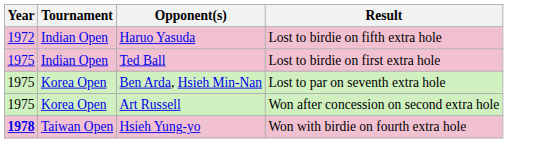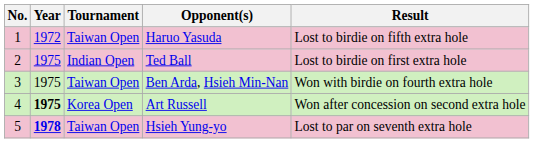 <table class="wikitable" style="font-size:95%;">
 <tr>
+<th>No.</th>
 <th>Year</th>
 <th>Tournament</th>
 <th>Opponent(s)</th>
 <th>Result</th>
 </tr>
 <tr style="background:#F2C1D1;">
+<td align=center>1</td>
 <td><a href='#'>1972</a></td>
-<td><a href='#'>Indian Open</a></td>
+<td><a href='#'>Taiwan Open</a></td>
 <td> <a href='#'>Haruo Yasuda</a></td>
 <td>Lost to birdie on fifth extra hole</td>
 </tr>
 <tr style="background:#F2C1D1;">
+<td align=center>2</td>
 <td><a href='#'>1975</a></td>
 <td><a href='#'>Indian Open</a></td>
 <td> <a href='#'>Ted Ball</a></td>
 <td>Lost to birdie on first extra hole</td>
 </tr>
 <tr style="background:#D0F0C0;">
+<td align=center>3</td>
 <td>1975</td>
-<td><a href='#'>Korea Open</a></td>
+<td><a href='#'>Taiwan Open</a></td>
 <td> <a href='#'>Ben Arda</a>,  <a href='#'>Hsieh Min-Nan</a></td>
-<td>Lost to par on seventh extra hole</td>
+<td>Won with birdie on fourth extra hole</td>
 </tr>
 <tr style="background:#D0F0C0;">
-<td>1975</td>
+<td align=center>4</td>
+<td><strong>1975</strong></td>
 <td><a href='#'>Korea Open</a></td>
 <td> <a href='#'>Art Russell</a></td>
 <td>Won after concession on second extra hole</td>
 </tr>
 <tr style="background:#F2C1D1;">
+<td align=center>5</td>
 <td><strong><a href='#'>1978</a></strong></td>
 <td><a href='#'>Taiwan Open</a></td>
 <td> <a href='#'>Hsieh Yung-yo</a></td>
-<td>Won with birdie on fourth extra hole</td>
+<td>Lost to par on seventh extra hole</td>
 </tr>
 </table>
